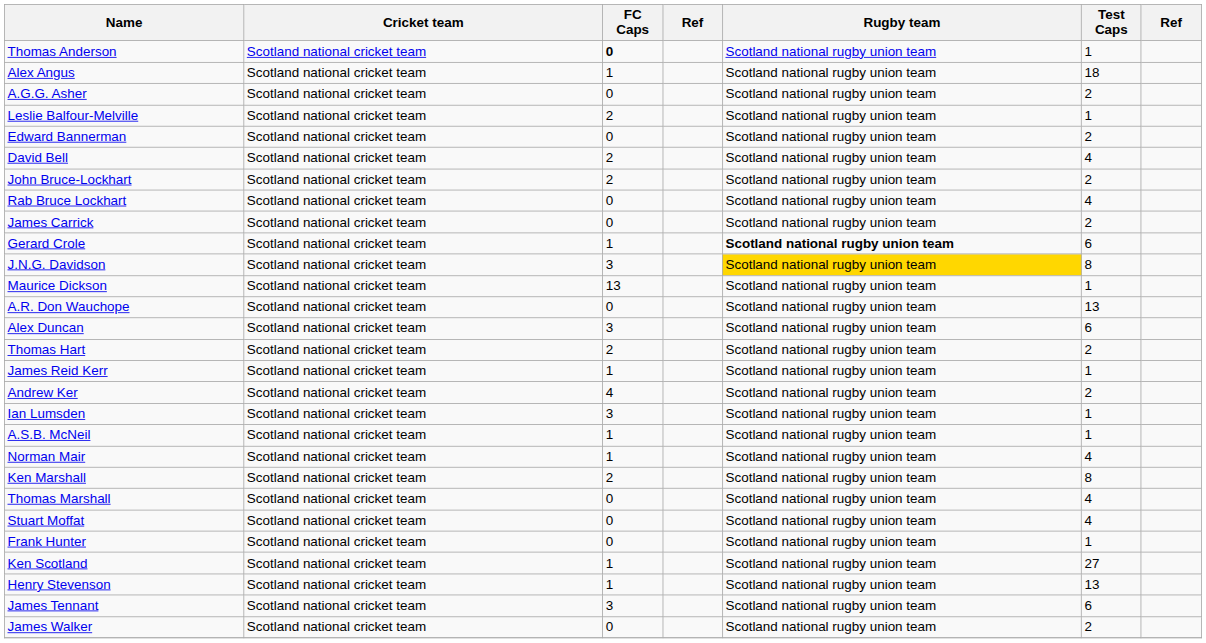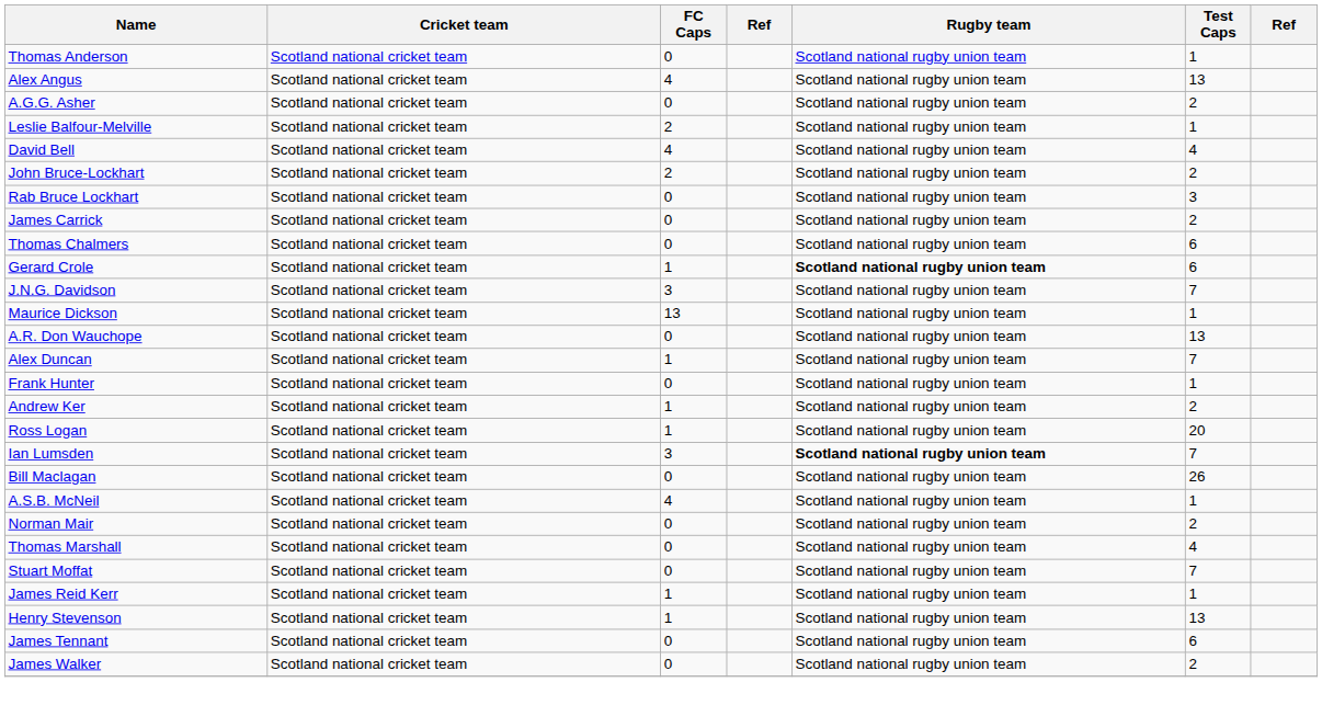 <table class=wikitable width=90%>
 <tr>
 <th width=20%>Name</th>
 <th width=30%>Cricket team</th>
 <th width=5%>FC Caps</th>
 <th width=5%>Ref</th>
 <th width=30%>Rugby team</th>
 <th width=5%>Test Caps</th>
 <th width=5%>Ref</th>
 </tr>
 <tr>
 <td><a href='#'>Thomas Anderson</a></td>
 <td><a href='#'>Scotland national cricket team</a></td>
-<td><strong>0</strong></td>
+<td>0</td>
 <td></td>
 <td><a href='#'>Scotland national rugby union team</a></td>
 <td>1</td>
 <td></td>
 </tr>
 <tr>
 <td><a href='#'>Alex Angus</a></td>
 <td>Scotland national cricket team</td>
-<td>1</td>
+<td>4</td>
 <td></td>
 <td>Scotland national rugby union team</td>
-<td>18</td>
+<td>13</td>
 <td></td>
 </tr>
 <tr>
 <td><a href='#'>A.G.G. Asher</a></td>
 <td>Scotland national cricket team</td>
 <td>0</td>
 <td></td>
 <td>Scotland national rugby union team</td>
 <td>2</td>
 <td></td>
 </tr>
 <tr>
 <td><a href='#'>Leslie Balfour-Melville</a></td>
 <td>Scotland national cricket team</td>
 <td>2</td>
 <td></td>
 <td>Scotland national rugby union team</td>
 <td>1</td>
 <td></td>
 </tr>
 <tr>
-<td><a href='#'>Edward Bannerman</a></td>
-<td>Scotland national cricket team</td>
-<td>0</td>
-<td></td>
-<td>Scotland national rugby union team</td>
-<td>2</td>
-<td></td>
-</tr>
-<tr>
 <td><a href='#'>David Bell</a></td>
 <td>Scotland national cricket team</td>
-<td>2</td>
+<td>4</td>
 <td></td>
 <td>Scotland national rugby union team</td>
 <td>4</td>
 <td></td>
 </tr>
 <tr>
 <td><a href='#'>John Bruce-Lockhart</a></td>
 <td>Scotland national cricket team</td>
 <td>2</td>
 <td></td>
 <td>Scotland national rugby union team</td>
 <td>2</td>
 <td></td>
 </tr>
 <tr>
 <td><a href='#'>Rab Bruce Lockhart</a></td>
 <td>Scotland national cricket team</td>
 <td>0</td>
 <td></td>
 <td>Scotland national rugby union team</td>
-<td>4</td>
+<td>3</td>
 <td></td>
 </tr>
 <tr>
 <td><a href='#'>James Carrick</a></td>
 <td>Scotland national cricket team</td>
 <td>0</td>
 <td></td>
 <td>Scotland national rugby union team</td>
 <td>2</td>
+<td></td>
+</tr>
+<tr>
+<td><a href='#'>Thomas Chalmers</a></td>
+<td>Scotland national cricket team</td>
+<td>0</td>
+<td></td>
+<td>Scotland national rugby union team</td>
+<td>6</td>
 <td></td>
 </tr>
 <tr>
 <td><a href='#'>Gerard Crole</a></td>
 <td>Scotland national cricket team</td>
 <td>1</td>
 <td></td>
 <td><strong>Scotland national rugby union team</strong></td>
 <td>6</td>
 <td></td>
 </tr>
 <tr>
 <td><a href='#'>J.N.G. Davidson</a></td>
 <td>Scotland national cricket team</td>
 <td>3</td>
 <td></td>
-<td style="background: gold;">Scotland national rugby union team</td>
-<td>8</td>
+<td>Scotland national rugby union team</td>
+<td>7</td>
 <td></td>
 </tr>
 <tr>
 <td><a href='#'>Maurice Dickson</a></td>
 <td>Scotland national cricket team</td>
 <td>13</td>
 <td></td>
 <td>Scotland national rugby union team</td>
 <td>1</td>
 <td></td>
 </tr>
 <tr>
 <td><a href='#'>A.R. Don Wauchope</a></td>
 <td>Scotland national cricket team</td>
 <td>0</td>
 <td></td>
 <td>Scotland national rugby union team</td>
 <td>13</td>
 <td></td>
 </tr>
 <tr>
 <td><a href='#'>Alex Duncan</a></td>
 <td>Scotland national cricket team</td>
-<td>3</td>
+<td>1</td>
 <td></td>
 <td>Scotland national rugby union team</td>
-<td>6</td>
+<td>7</td>
 <td></td>
 </tr>
 <tr>
-<td><a href='#'>Thomas Hart</a></td>
+<td><a href='#'>Frank Hunter</a></td>
 <td>Scotland national cricket team</td>
-<td>2</td>
-<td></td>
-<td>Scotland national rugby union team</td>
-<td>2</td>
-<td></td>
-</tr>
-<tr>
-<td><a href='#'>James Reid Kerr</a></td>
-<td>Scotland national cricket team</td>
-<td>1</td>
+<td>0</td>
 <td></td>
 <td>Scotland national rugby union team</td>
 <td>1</td>
 <td></td>
 </tr>
 <tr>
 <td><a href='#'>Andrew Ker</a></td>
 <td>Scotland national cricket team</td>
-<td>4</td>
+<td>1</td>
 <td></td>
 <td>Scotland national rugby union team</td>
 <td>2</td>
+<td></td>
+</tr>
+<tr>
+<td><a href='#'>Ross Logan</a></td>
+<td>Scotland national cricket team</td>
+<td>1</td>
+<td></td>
+<td>Scotland national rugby union team</td>
+<td>20</td>
 <td></td>
 </tr>
 <tr>
 <td><a href='#'>Ian Lumsden</a></td>
 <td>Scotland national cricket team</td>
 <td>3</td>
 <td></td>
+<td><strong>Scotland national rugby union team</strong></td>
+<td>7</td>
+<td></td>
+</tr>
+<tr>
+<td><a href='#'>Bill Maclagan</a></td>
+<td>Scotland national cricket team</td>
+<td>0</td>
+<td></td>
 <td>Scotland national rugby union team</td>
-<td>1</td>
+<td>26</td>
 <td></td>
 </tr>
 <tr>
 <td><a href='#'>A.S.B. McNeil</a></td>
 <td>Scotland national cricket team</td>
-<td>1</td>
+<td>4</td>
 <td></td>
 <td>Scotland national rugby union team</td>
 <td>1</td>
 <td></td>
 </tr>
 <tr>
 <td><a href='#'>Norman Mair</a></td>
 <td>Scotland national cricket team</td>
-<td>1</td>
+<td>0</td>
 <td></td>
 <td>Scotland national rugby union team</td>
-<td>4</td>
-<td></td>
-</tr>
-<tr>
-<td><a href='#'>Ken Marshall</a></td>
-<td>Scotland national cricket team</td>
 <td>2</td>
-<td></td>
-<td>Scotland national rugby union team</td>
-<td>8</td>
 <td></td>
 </tr>
 <tr>
 <td><a href='#'>Thomas Marshall</a></td>
 <td>Scotland national cricket team</td>
 <td>0</td>
 <td></td>
 <td>Scotland national rugby union team</td>
 <td>4</td>
 <td></td>
 </tr>
 <tr>
 <td><a href='#'>Stuart Moffat</a></td>
 <td>Scotland national cricket team</td>
 <td>0</td>
 <td></td>
 <td>Scotland national rugby union team</td>
-<td>4</td>
+<td>7</td>
 <td></td>
 </tr>
 <tr>
-<td><a href='#'>Frank Hunter</a></td>
-<td>Scotland national cricket team</td>
-<td>0</td>
-<td></td>
-<td>Scotland national rugby union team</td>
-<td>1</td>
-<td></td>
-</tr>
-<tr>
-<td><a href='#'>Ken Scotland</a></td>
+<td><a href='#'>James Reid Kerr</a></td>
 <td>Scotland national cricket team</td>
 <td>1</td>
 <td></td>
 <td>Scotland national rugby union team</td>
-<td>27</td>
+<td>1</td>
 <td></td>
 </tr>
 <tr>
 <td><a href='#'>Henry Stevenson</a></td>
 <td>Scotland national cricket team</td>
 <td>1</td>
 <td></td>
 <td>Scotland national rugby union team</td>
 <td>13</td>
 <td></td>
 </tr>
 <tr>
 <td><a href='#'>James Tennant</a></td>
 <td>Scotland national cricket team</td>
-<td>3</td>
+<td>0</td>
 <td></td>
 <td>Scotland national rugby union team</td>
 <td>6</td>
 <td></td>
 </tr>
 <tr>
 <td><a href='#'>James Walker</a></td>
 <td>Scotland national cricket team</td>
 <td>0</td>
 <td></td>
 <td>Scotland national rugby union team</td>
 <td>2</td>
 <td></td>
 </tr>
 <tr>
 </tr>
 </table>
